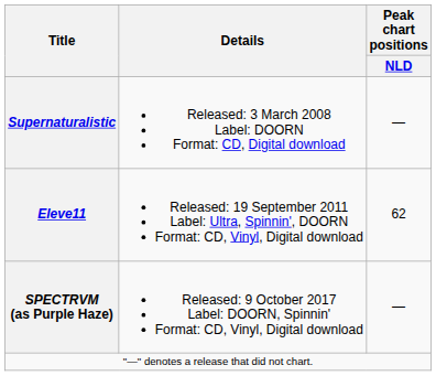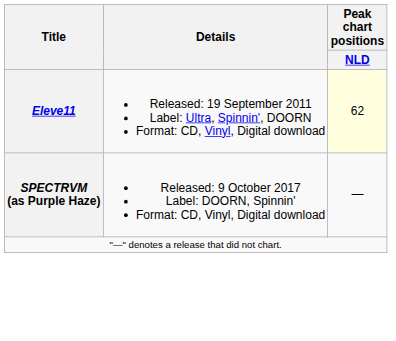 <table class="wikitable plainrowheaders" style="text-align:center;">
 <tr>
 <th rowspan="2">Title</th>
 <th rowspan="2">Details</th>
 <th rowspan>Peak chart positions</th>
 </tr>
 <tr>
 <th scope="col" style="width:3.5em;"><a href='#'>NLD</a><br></th>
 </tr>
 <tr>
-<th scope="row"><em><a href='#'>Supernaturalistic</a></em></th>
-<td><br><ul><li>Released: 3 March 2008</li><li>Label: DOORN</li><li>Format: <a href='#'>CD</a>, <a href='#'>Digital download</a></li></ul></td>
-<td>—</td>
-</tr>
-<tr>
 <th scope="row"><em><a href='#'>Eleve11</a></em></th>
 <td><br><ul><li>Released: 19 September 2011</li><li>Label: <a href='#'>Ultra</a>, <a href='#'>Spinnin'</a>, DOORN</li><li>Format: CD, <a href='#'>Vinyl</a>, Digital download</li></ul></td>
-<td>62</td>
+<td style="background: lightyellow;">62</td>
 </tr>
 <tr>
 <th scope="row"><em>SPECTRVM</em><br><span>(as Purple Haze)</span></th>
 <td><br><ul><li>Released: 9 October 2017</li><li>Label: DOORN, Spinnin'</li><li>Format: CD, Vinyl, Digital download</li></ul></td>
 <td>—</td>
 </tr>
 <tr>
 <td colspan="3" style="font-size:80%;">"—" denotes a release that did not chart.</td>
 </tr>
 </table>
